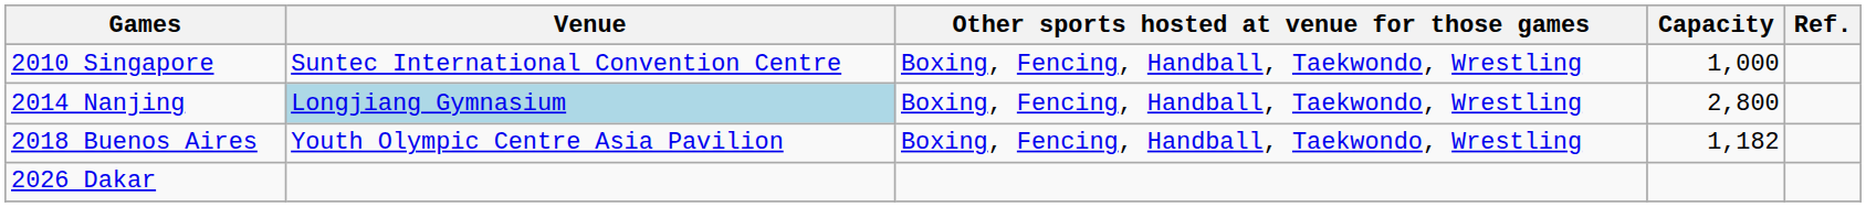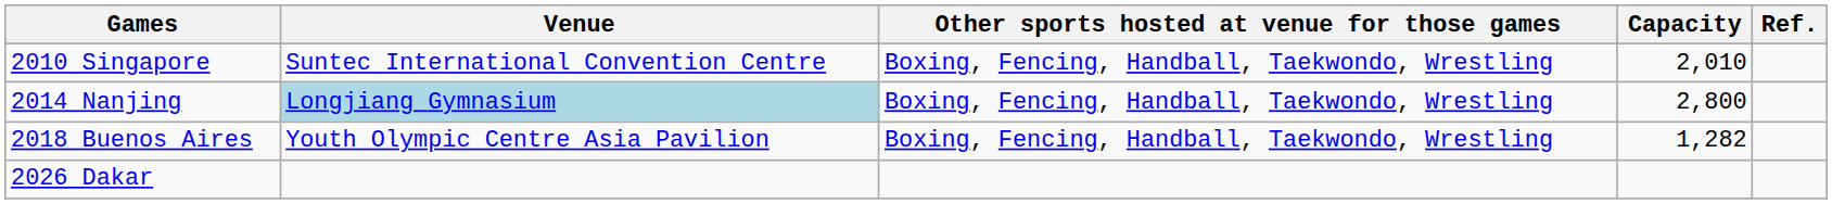 <table class="wikitable sortable" width="1000px">
 <tr>
 <th>Games</th>
 <th>Venue</th>
 <th>Other sports hosted at venue for those games</th>
 <th>Capacity</th>
 <th>Ref.</th>
 </tr>
 <tr>
 <td><a href='#'>2010 Singapore</a></td>
 <td><a href='#'>Suntec International Convention Centre</a></td>
 <td><a href='#'>Boxing</a>, <a href='#'>Fencing</a>, <a href='#'>Handball</a>, <a href='#'>Taekwondo</a>, <a href='#'>Wrestling</a></td>
-<td align="right">1,000</td>
+<td align="right">2,010</td>
 <td align="center"></td>
 </tr>
 <tr>
 <td><a href='#'>2014 Nanjing</a></td>
 <td style="background: lightblue;"><a href='#'>Longjiang Gymnasium</a></td>
 <td><a href='#'>Boxing</a>, <a href='#'>Fencing</a>, <a href='#'>Handball</a>, <a href='#'>Taekwondo</a>, <a href='#'>Wrestling</a></td>
 <td align="right">2,800</td>
 <td align="center"></td>
 </tr>
 <tr>
 <td><a href='#'>2018 Buenos Aires</a></td>
 <td><a href='#'>Youth Olympic Centre Asia Pavilion</a></td>
 <td><a href='#'>Boxing</a>, <a href='#'>Fencing</a>, <a href='#'>Handball</a>, <a href='#'>Taekwondo</a>, <a href='#'>Wrestling</a></td>
-<td align="right">1,182</td>
+<td align="right">1,282</td>
 <td align="center"></td>
 </tr>
 <tr>
 <td><a href='#'>2026 Dakar</a></td>
 <td></td>
 <td></td>
 <td align="right"></td>
 <td align=center></td>
 </tr>
 </table>
